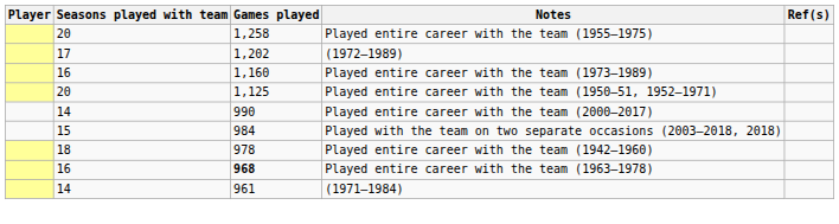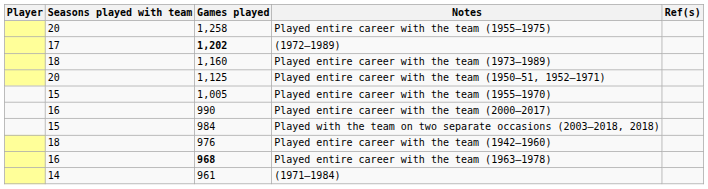 <table class="wikitable sortable plainrowheaders">
 <tr>
 <th scope="col">Player</th>
 <th scope="col">Seasons played with team</th>
 <th scope="col">Games played</th>
 <th scope="col">Notes</th>
 <th scope="col" class="unsortable">Ref(s)</th>
 </tr>
 <tr>
 <td style="background:#FFFF99"></td>
 <td>20</td>
 <td>1,258</td>
 <td>Played entire career with the team (1955–1975)</td>
 <td></td>
 </tr>
 <tr>
 <td style="background:#FFFF99"></td>
 <td>17</td>
-<td>1,202</td>
+<td><strong>1,202</strong></td>
 <td>(1972–1989)</td>
 <td></td>
 </tr>
 <tr>
 <td style="background:#FFFF99"></td>
-<td>16</td>
+<td>18</td>
 <td>1,160</td>
 <td>Played entire career with the team (1973–1989)</td>
 <td></td>
 </tr>
 <tr>
 <td style="background:#FFFF99"></td>
 <td>20</td>
 <td>1,125</td>
 <td>Played entire career with the team (1950–51, 1952–1971)</td>
 <td></td>
 </tr>
 <tr>
 <td></td>
-<td>14</td>
+<td>15</td>
+<td>1,005</td>
+<td>Played entire career with the team (1955–1970)</td>
+<td></td>
+</tr>
+<tr>
+<td></td>
+<td>16</td>
 <td>990</td>
 <td>Played entire career with the team (2000–2017)</td>
 <td></td>
 </tr>
 <tr>
 <td></td>
 <td>15</td>
 <td>984</td>
 <td>Played with the team on two separate occasions (2003–2018, 2018)</td>
 <td></td>
 </tr>
 <tr>
 <td style="background:#FFFF99"></td>
 <td>18</td>
-<td>978</td>
+<td>976</td>
 <td>Played entire career with the team (1942–1960)</td>
 <td></td>
 </tr>
 <tr>
 <td style="background:#FFFF99"></td>
 <td>16</td>
 <td><strong>968</strong></td>
 <td>Played entire career with the team (1963–1978)</td>
 <td></td>
 </tr>
 <tr>
 <td style="background:#FFFF99"></td>
 <td>14</td>
 <td>961</td>
 <td>(1971–1984)</td>
 <td></td>
 </tr>
 </table>
